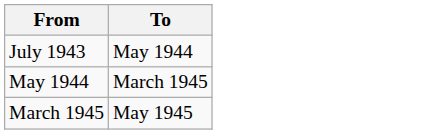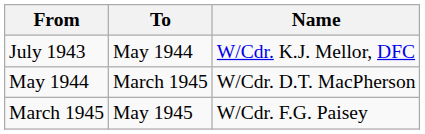 <table class="wikitable">
 <tr>
 <th>From</th>
 <th>To</th>
+<th>Name</th>
 </tr>
 <tr>
 <td>July 1943</td>
 <td>May 1944</td>
+<td><a href='#'>W/Cdr.</a> K.J. Mellor, <a href='#'>DFC</a></td>
 </tr>
 <tr>
 <td>May 1944</td>
 <td>March 1945</td>
+<td>W/Cdr. D.T. MacPherson</td>
 </tr>
 <tr>
 <td>March 1945</td>
 <td>May 1945</td>
+<td>W/Cdr. F.G. Paisey</td>
 </tr>
 </table>
